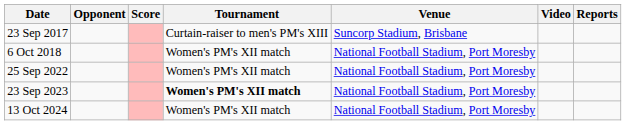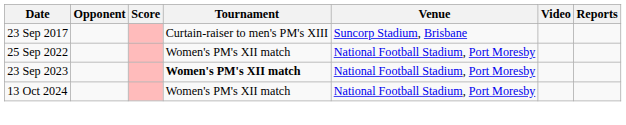 <table class=wikitable>
 <tr>
 <th>Date</th>
 <th>Opponent</th>
 <th>Score</th>
 <th>Tournament</th>
 <th>Venue</th>
 <th>Video</th>
 <th>Reports</th>
 </tr>
 <tr>
 <td>23 Sep 2017</td>
 <td></td>
 <td bgcolor="#FFBBBB"></td>
 <td>Curtain-raiser to men's PM's XIII</td>
 <td> <a href='#'>Suncorp Stadium</a>, <a href='#'>Brisbane</a></td>
-<td align=center></td>
-<td align=center></td>
-</tr>
-<tr>
-<td>6 Oct 2018</td>
-<td></td>
-<td bgcolor="#FFBBBB"></td>
-<td>Women's PM's XII match</td>
-<td> <a href='#'>National Football Stadium</a>, <a href='#'>Port Moresby</a></td>
 <td align=center></td>
 <td align=center></td>
 </tr>
 <tr>
 <td>25 Sep 2022</td>
 <td></td>
 <td bgcolor="#FFBBBB"></td>
 <td>Women's PM's XII match</td>
 <td> <a href='#'>National Football Stadium</a>, <a href='#'>Port Moresby</a></td>
 <td align=center></td>
 <td align=center></td>
 </tr>
 <tr>
 <td>23 Sep 2023</td>
 <td></td>
 <td bgcolor="#FFBBBB"></td>
 <td><strong>Women's PM's XII match</strong></td>
 <td> <a href='#'>National Football Stadium</a>, <a href='#'>Port Moresby</a></td>
 <td align=center></td>
 <td align=center></td>
 </tr>
 <tr>
 <td>13 Oct 2024</td>
 <td></td>
 <td bgcolor="#FFBBBB"></td>
 <td>Women's PM's XII match</td>
 <td> <a href='#'>National Football Stadium</a>, <a href='#'>Port Moresby</a></td>
 <td align=center></td>
 <td align=center></td>
 </tr>
 </table>
